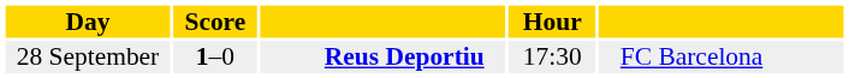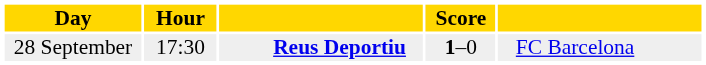 <table border="0" style="border: 1px solid #999 style="font-size:90%; background-color:white">
 <tr align="center" bgcolor=gold>
 <th width="100">  Day  </th>
+<th width="30">  Hour  </th>
+<th width="150"></th>
 <th width="50">Score</th>
-<th width="150"></th>
-<th width="30">  Hour  </th>
 <th width="150"></th>
 </tr>
 <tr align="center" bgcolor="#efefef">
 <td>28 September</td>
+<td>17:30</td>
+<td align="right"><strong><a href='#'>Reus Deportiu</a></strong>   </td>
 <td><strong>1</strong>–0</td>
-<td align="right"><strong><a href='#'>Reus Deportiu</a></strong>   </td>
-<td>17:30</td>
 <td align="left">   <a href='#'>FC Barcelona</a></td>
 </tr>
 </table>
